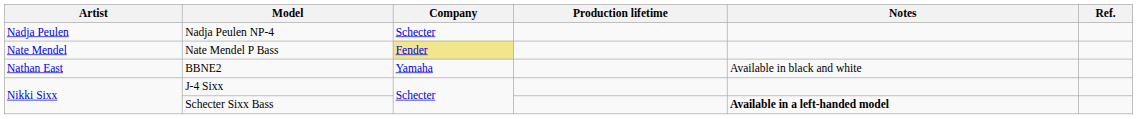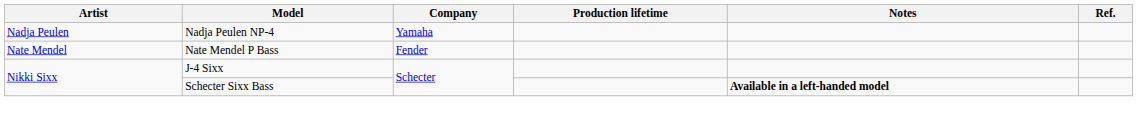 <table class="wikitable sortable plainrowheaders" style="width:99%;">
 <tr>
 <th scope="col" style="width:15em;">Artist</th>
 <th scope="col">Model</th>
 <th scope="col" style="width:10em;">Company</th>
 <th scope="col">Production lifetime</th>
 <th scope="col" class="unsortable">Notes</th>
 <th scope="col">Ref.</th>
 </tr>
 <tr>
 <td><a href='#'>Nadja Peulen</a></td>
 <td>Nadja Peulen NP-4</td>
-<td><a href='#'>Schecter</a></td>
+<td><a href='#'>Yamaha</a></td>
 <td></td>
 <td></td>
 <td></td>
 </tr>
 <tr>
 <td><a href='#'>Nate Mendel</a></td>
 <td>Nate Mendel P Bass</td>
-<td style="background: khaki;"><a href='#'>Fender</a></td>
+<td><a href='#'>Fender</a></td>
 <td></td>
 <td></td>
-<td></td>
-</tr>
-<tr>
-<td><a href='#'>Nathan East</a></td>
-<td>BBNE2</td>
-<td><a href='#'>Yamaha</a></td>
-<td></td>
-<td>Available in black and white</td>
 <td></td>
 </tr>
 <tr>
 <td rowspan=2><a href='#'>Nikki Sixx</a></td>
 <td>J-4 Sixx</td>
 <td rowspan=2><a href='#'>Schecter</a></td>
 <td></td>
 <td></td>
 <td></td>
 </tr>
 <tr>
 <td>Schecter Sixx Bass</td>
 <td></td>
 <td><strong>Available in a left-handed model</strong></td>
 <td></td>
 </tr>
 </table>
